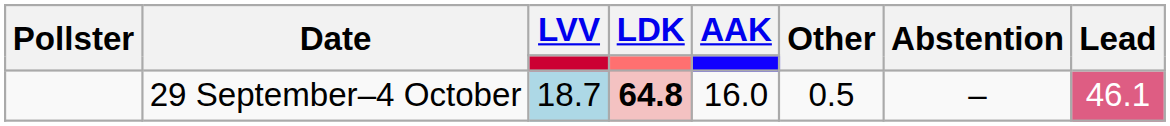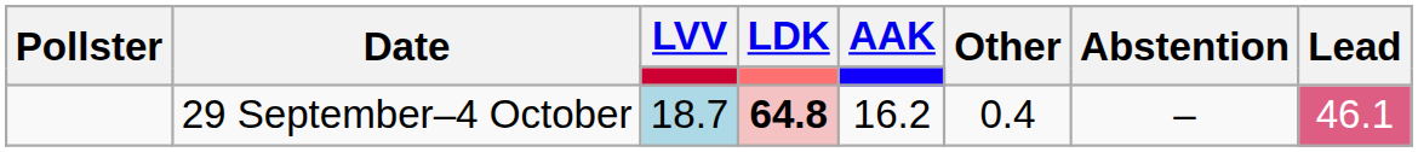 <table class="wikitable" style="text-align:center; font-size:95%; line-height:16px; margin-bottom:0">
 <tr>
 <th rowspan="2">Pollster</th>
 <th rowspan="2">Date</th>
 <th><a href='#'>LVV</a></th>
 <th><a href='#'>LDK</a></th>
 <th><a href='#'>AAK</a></th>
 <th rowspan="2">Other</th>
 <th rowspan="2">Abstention</th>
 <th rowspan="2">Lead</th>
 </tr>
 <tr>
 <th style="background:#CC0033;"></th>
 <th style="background:#FF7070;"></th>
 <th style="background:#1100FF;"></th>
 </tr>
 <tr>
 <td></td>
 <td>29 September–4 October</td>
 <td style="background: lightblue;">18.7</td>
 <td style="background:#F4C2C2"><strong>64.8</strong></td>
-<td>16.0</td>
-<td>0.5</td>
+<td>16.2</td>
+<td>0.4</td>
 <td>–</td>
 <td style="background:#DE5D83; color:white;">46.1</td>
 </tr>
 </table>
